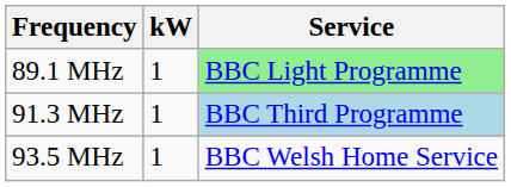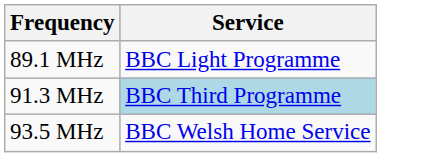 <table class="wikitable sortable">
 <tr>
 <th>Frequency</th>
-<th>kW</th>
 <th>Service</th>
 </tr>
 <tr>
 <td>89.1 MHz</td>
-<td>1</td>
-<td style="background: lightgreen;"><a href='#'>BBC Light Programme</a></td>
+<td><a href='#'>BBC Light Programme</a></td>
 </tr>
 <tr>
 <td>91.3 MHz</td>
-<td>1</td>
 <td style="background: lightblue;"><a href='#'>BBC Third Programme</a></td>
 </tr>
 <tr>
 <td>93.5 MHz</td>
-<td>1</td>
 <td><a href='#'>BBC Welsh Home Service</a></td>
 </tr>
 </table>
